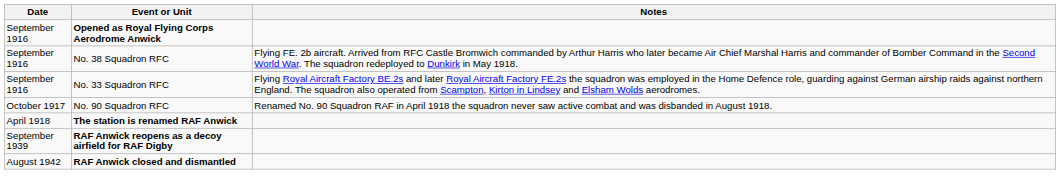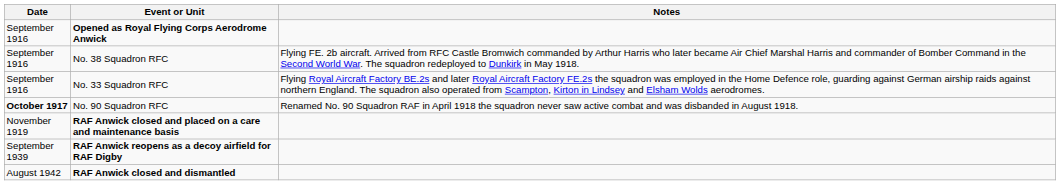 <table class="wikitable" style="font-size:90%;">
 <tr>
 <th>Date</th>
 <th>Event or Unit</th>
 <th>Notes</th>
 </tr>
 <tr>
 <td>September 1916</td>
 <td><strong>Opened as Royal Flying Corps Aerodrome Anwick</strong></td>
 </tr>
 <tr>
 <td>September 1916</td>
 <td>No. 38 Squadron RFC</td>
 <td>Flying FE. 2b aircraft. Arrived from RFC Castle Bromwich commanded by Arthur Harris who later became Air Chief Marshal Harris and commander of Bomber Command in the <a href='#'>Second World War</a>. The squadron redeployed to <a href='#'>Dunkirk</a> in May 1918.</td>
 </tr>
 <tr>
 <td>September 1916</td>
 <td>No. 33 Squadron RFC</td>
 <td>Flying <a href='#'>Royal Aircraft Factory BE.2s</a> and later <a href='#'>Royal Aircraft Factory FE.2s</a> the squadron was employed in the Home Defence role, guarding against German airship raids against northern England. The squadron also operated from <a href='#'>Scampton</a>, <a href='#'>Kirton in Lindsey</a> and <a href='#'>Elsham Wolds</a> aerodromes.</td>
 </tr>
 <tr>
-<td>October  1917</td>
+<td><strong>October  1917</strong></td>
 <td>No. 90 Squadron RFC</td>
 <td>Renamed No. 90 Squadron RAF in April 1918 the squadron never saw active combat and was disbanded in August 1918.</td>
 </tr>
 <tr>
-<td>April 1918</td>
-<td><strong>The station is renamed RAF Anwick</strong></td>
+<td>November 1919</td>
+<td><strong>RAF Anwick closed and placed on a care and maintenance basis</strong></td>
 <td></td>
 </tr>
 <tr>
 <td>September 1939</td>
 <td><strong>RAF Anwick reopens as a decoy airfield for RAF Digby</strong></td>
 <td></td>
 </tr>
 <tr>
 <td>August 1942</td>
 <td><strong>RAF Anwick closed and dismantled</strong></td>
 <td></td>
 </tr>
 </table>
